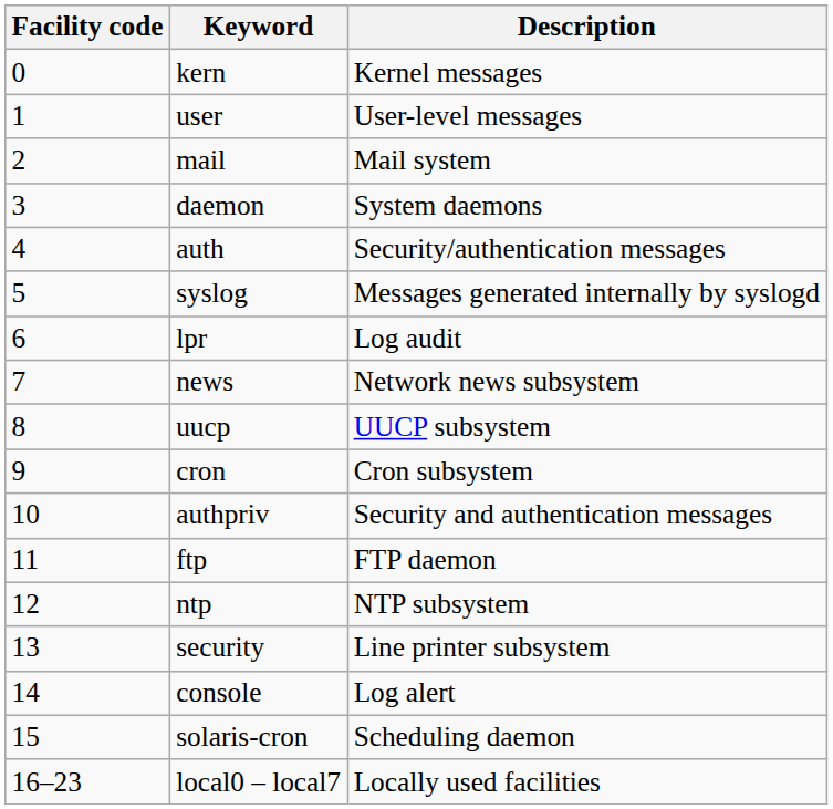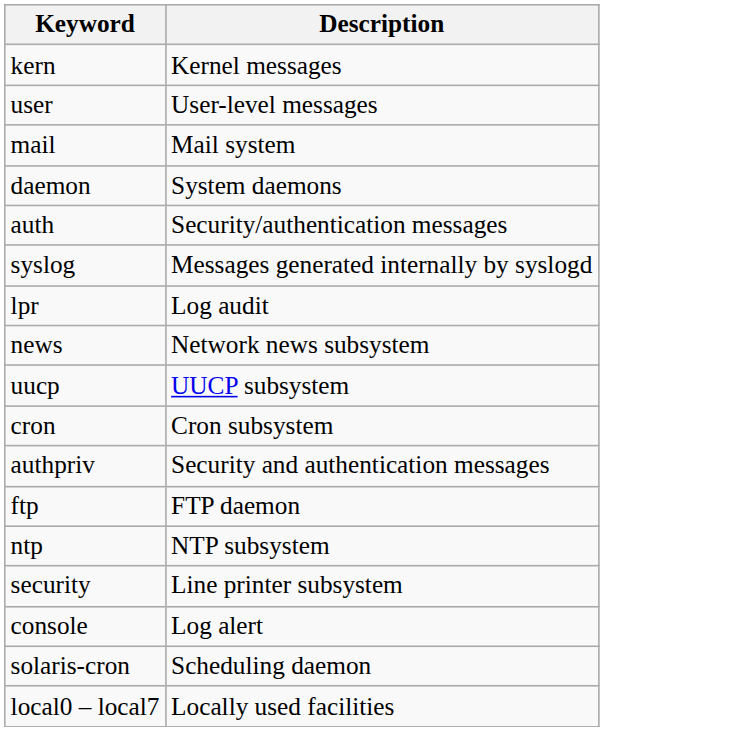 <table class="wikitable">
 <tr>
-<th>Facility code</th>
 <th>Keyword</th>
 <th>Description</th>
 </tr>
 <tr>
-<td>0</td>
 <td>kern</td>
 <td>Kernel messages</td>
 </tr>
 <tr>
-<td>1</td>
 <td>user</td>
 <td>User-level messages</td>
 </tr>
 <tr>
-<td>2</td>
 <td>mail</td>
 <td>Mail system</td>
 </tr>
 <tr>
-<td>3</td>
 <td>daemon</td>
 <td>System daemons</td>
 </tr>
 <tr>
-<td>4</td>
 <td>auth</td>
 <td>Security/authentication messages</td>
 </tr>
 <tr>
-<td>5</td>
 <td>syslog</td>
 <td>Messages generated internally by syslogd</td>
 </tr>
 <tr>
-<td>6</td>
 <td>lpr</td>
 <td>Log audit</td>
 </tr>
 <tr>
-<td>7</td>
 <td>news</td>
 <td>Network news subsystem</td>
 </tr>
 <tr>
-<td>8</td>
 <td>uucp</td>
 <td><a href='#'>UUCP</a> subsystem</td>
 </tr>
 <tr>
-<td>9</td>
 <td>cron</td>
 <td>Cron subsystem</td>
 </tr>
 <tr>
-<td>10</td>
 <td>authpriv</td>
 <td>Security and authentication messages</td>
 </tr>
 <tr>
-<td>11</td>
 <td>ftp</td>
 <td>FTP daemon</td>
 </tr>
 <tr>
-<td>12</td>
 <td>ntp</td>
 <td>NTP subsystem</td>
 </tr>
 <tr>
-<td>13</td>
 <td>security</td>
 <td>Line printer subsystem</td>
 </tr>
 <tr>
-<td>14</td>
 <td>console</td>
 <td>Log alert</td>
 </tr>
 <tr>
-<td>15</td>
 <td>solaris-cron</td>
 <td>Scheduling daemon</td>
 </tr>
 <tr>
-<td>16–23</td>
 <td>local0 – local7</td>
 <td>Locally used facilities</td>
 </tr>
 </table>
